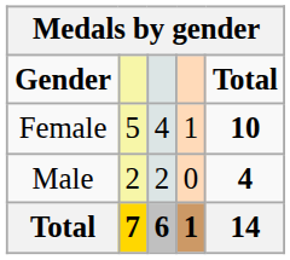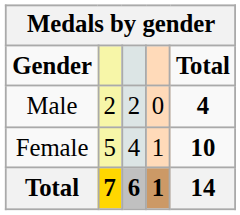 <table class="wikitable" style="font-size:85%;float:right">
 <tr bgcolor=EFEFEF>
 <th colspan=5>Medals by gender</th>
 </tr>
 <tr align=center>
 <td><strong>Gender</strong></td>
 <td bgcolor=F7F6A8></td>
 <td bgcolor=DCE5E5></td>
 <td bgcolor=FFDAB9></td>
 <td><strong>Total</strong></td>
 </tr>
 <tr align=center>
+<td>Male</td>
+<td bgcolor=F7F6A8>2</td>
+<td bgcolor=DCE5E5>2</td>
+<td bgcolor=FFDAB9>0</td>
+<td><strong>4</strong></td>
+</tr>
+<tr align=center>
 <td>Female</td>
 <td bgcolor=F7F6A8>5</td>
 <td bgcolor=DCE5E5>4</td>
 <td bgcolor=FFDAB9>1</td>
 <td><strong>10</strong></td>
-</tr>
-<tr align=center>
-<td>Male</td>
-<td bgcolor=F7F6A8>2</td>
-<td bgcolor=DCE5E5>2</td>
-<td bgcolor=FFDAB9>0</td>
-<td><strong>4</strong></td>
 </tr>
 <tr align=center>
 <th>Total</th>
 <th style="background:gold">7</th>
 <th style="background:silver">6</th>
 <th style="background:#c96">1</th>
 <th>14</th>
 </tr>
 </table>
